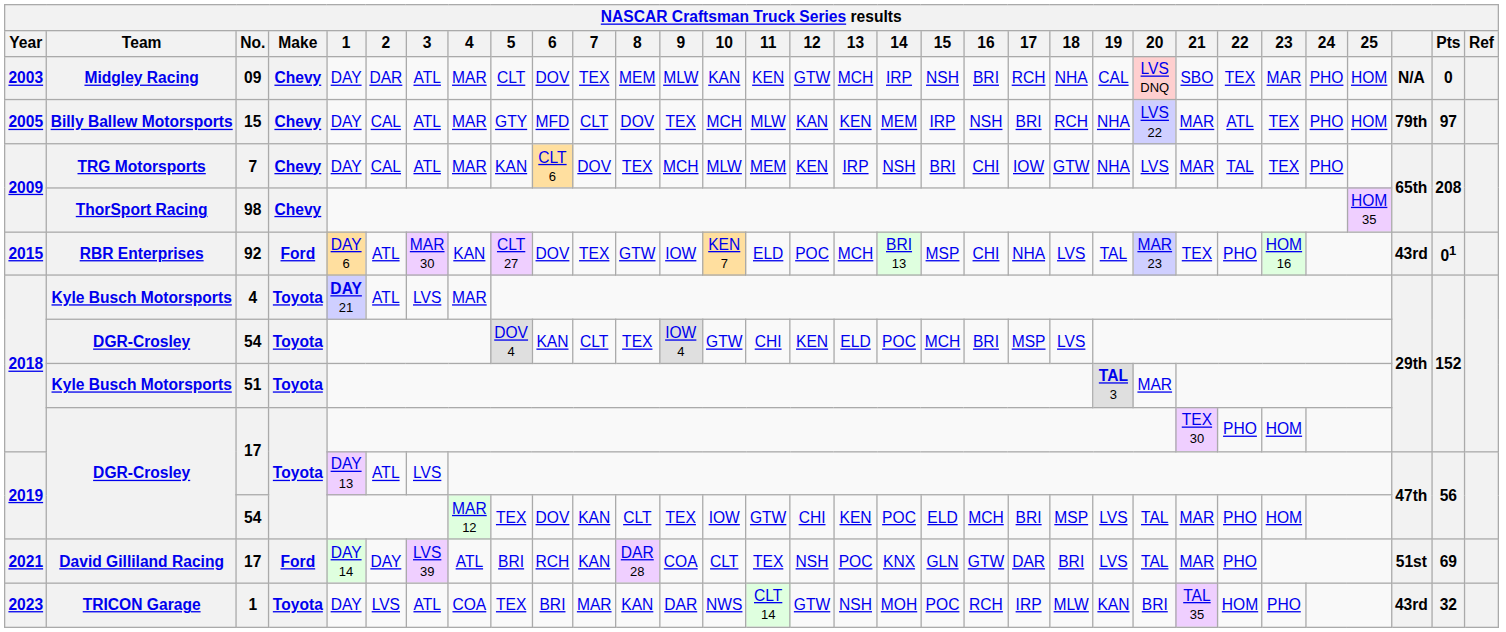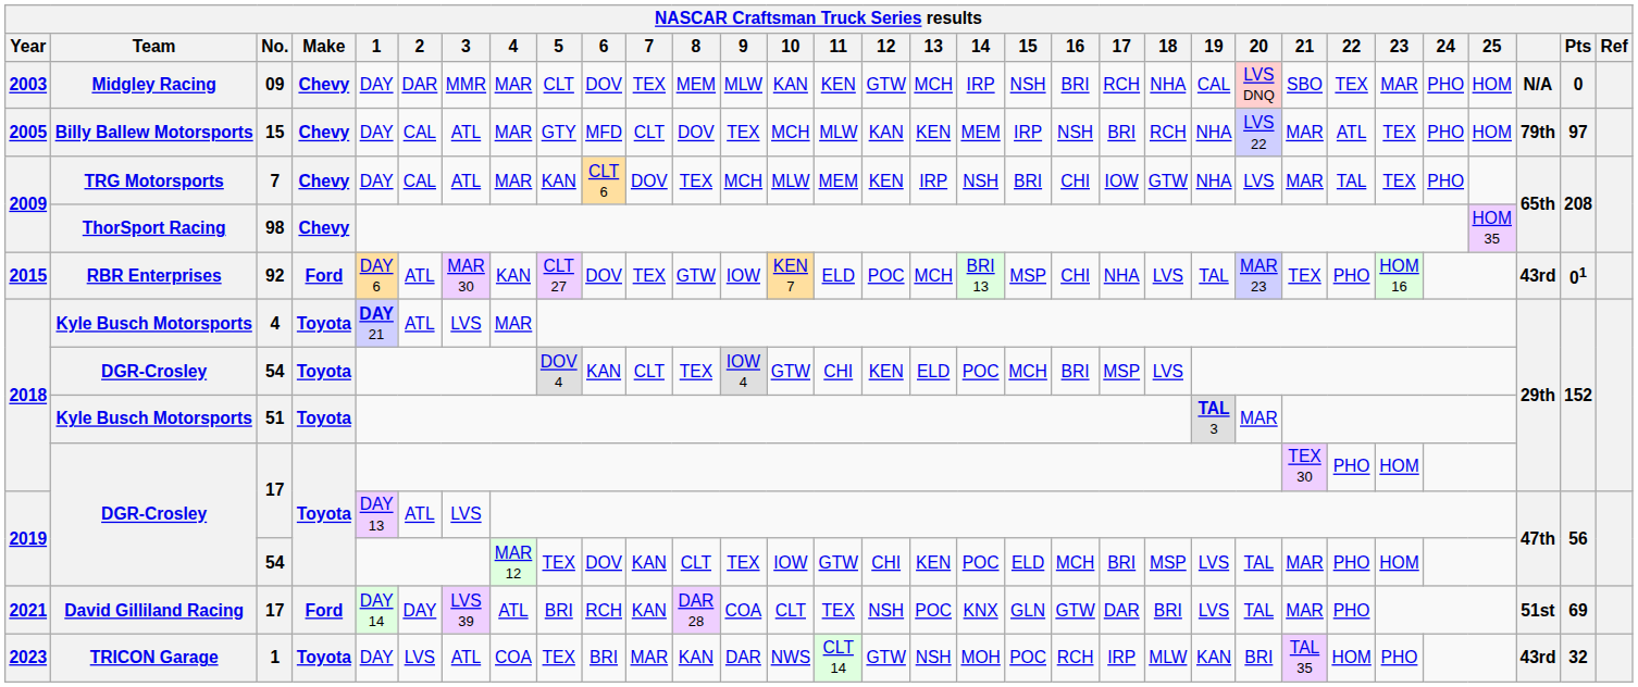 <table class="wikitable" style="text-align:center; font-size:75%">
 <tr>
 <th colspan=32><a href='#'>NASCAR Craftsman Truck Series</a> results</th>
 </tr>
 <tr>
 <th>Year</th>
 <th>Team</th>
 <th>No.</th>
 <th>Make</th>
 <th>1</th>
 <th>2</th>
 <th>3</th>
 <th>4</th>
 <th>5</th>
 <th>6</th>
 <th>7</th>
 <th>8</th>
 <th>9</th>
 <th>10</th>
 <th>11</th>
 <th>12</th>
 <th>13</th>
 <th>14</th>
 <th>15</th>
 <th>16</th>
 <th>17</th>
 <th>18</th>
 <th>19</th>
 <th>20</th>
 <th>21</th>
 <th>22</th>
 <th>23</th>
 <th>24</th>
 <th>25</th>
 <th></th>
 <th>Pts</th>
 <th>Ref</th>
 </tr>
 <tr>
 <th><a href='#'>2003</a></th>
 <th><a href='#'>Midgley Racing</a></th>
 <th>09</th>
 <th><a href='#'>Chevy</a></th>
 <td><a href='#'>DAY</a></td>
 <td><a href='#'>DAR</a></td>
-<td><a href='#'>ATL</a></td>
+<td><a href='#'>MMR</a></td>
 <td><a href='#'>MAR</a></td>
 <td><a href='#'>CLT</a></td>
 <td><a href='#'>DOV</a></td>
 <td><a href='#'>TEX</a></td>
 <td><a href='#'>MEM</a></td>
 <td><a href='#'>MLW</a></td>
 <td><a href='#'>KAN</a></td>
 <td><a href='#'>KEN</a></td>
 <td><a href='#'>GTW</a></td>
 <td><a href='#'>MCH</a></td>
 <td><a href='#'>IRP</a></td>
 <td><a href='#'>NSH</a></td>
 <td><a href='#'>BRI</a></td>
 <td><a href='#'>RCH</a></td>
 <td><a href='#'>NHA</a></td>
 <td><a href='#'>CAL</a></td>
 <td style="background:#FFCFCF;"><a href='#'>LVS</a><br><small>DNQ</small></td>
 <td><a href='#'>SBO</a></td>
 <td><a href='#'>TEX</a></td>
 <td><a href='#'>MAR</a></td>
 <td><a href='#'>PHO</a></td>
 <td><a href='#'>HOM</a></td>
 <th>N/A</th>
 <th>0</th>
 <th></th>
 </tr>
 <tr>
 <th><a href='#'>2005</a></th>
 <th><a href='#'>Billy Ballew Motorsports</a></th>
 <th>15</th>
 <th><a href='#'>Chevy</a></th>
 <td><a href='#'>DAY</a></td>
 <td><a href='#'>CAL</a></td>
 <td><a href='#'>ATL</a></td>
 <td><a href='#'>MAR</a></td>
 <td><a href='#'>GTY</a></td>
 <td><a href='#'>MFD</a></td>
 <td><a href='#'>CLT</a></td>
 <td><a href='#'>DOV</a></td>
 <td><a href='#'>TEX</a></td>
 <td><a href='#'>MCH</a></td>
 <td><a href='#'>MLW</a></td>
 <td><a href='#'>KAN</a></td>
 <td><a href='#'>KEN</a></td>
 <td><a href='#'>MEM</a></td>
 <td><a href='#'>IRP</a></td>
 <td><a href='#'>NSH</a></td>
 <td><a href='#'>BRI</a></td>
 <td><a href='#'>RCH</a></td>
 <td><a href='#'>NHA</a></td>
 <td style="background:#CFCFFF;"><a href='#'>LVS</a><br><small>22</small></td>
 <td><a href='#'>MAR</a></td>
 <td><a href='#'>ATL</a></td>
 <td><a href='#'>TEX</a></td>
 <td><a href='#'>PHO</a></td>
 <td><a href='#'>HOM</a></td>
 <th>79th</th>
 <th>97</th>
 <th></th>
 </tr>
 <tr>
 <th rowspan=2><a href='#'>2009</a></th>
 <th><a href='#'>TRG Motorsports</a></th>
 <th>7</th>
 <th><a href='#'>Chevy</a></th>
 <td><a href='#'>DAY</a></td>
 <td><a href='#'>CAL</a></td>
 <td><a href='#'>ATL</a></td>
 <td><a href='#'>MAR</a></td>
 <td><a href='#'>KAN</a></td>
 <td style="background:#FFDF9F;"><a href='#'>CLT</a><br><small>6</small></td>
 <td><a href='#'>DOV</a></td>
 <td><a href='#'>TEX</a></td>
 <td><a href='#'>MCH</a></td>
 <td><a href='#'>MLW</a></td>
 <td><a href='#'>MEM</a></td>
 <td><a href='#'>KEN</a></td>
 <td><a href='#'>IRP</a></td>
 <td><a href='#'>NSH</a></td>
 <td><a href='#'>BRI</a></td>
 <td><a href='#'>CHI</a></td>
 <td><a href='#'>IOW</a></td>
 <td><a href='#'>GTW</a></td>
 <td><a href='#'>NHA</a></td>
 <td><a href='#'>LVS</a></td>
 <td><a href='#'>MAR</a></td>
 <td><a href='#'>TAL</a></td>
 <td><a href='#'>TEX</a></td>
 <td><a href='#'>PHO</a></td>
 <td></td>
 <th rowspan=2>65th</th>
 <th rowspan=2>208</th>
 <th rowspan=2></th>
 </tr>
 <tr>
 <th><a href='#'>ThorSport Racing</a></th>
 <th>98</th>
 <th><a href='#'>Chevy</a></th>
 <td colspan=24></td>
 <td style="background:#EFCFFF;"><a href='#'>HOM</a><br><small>35</small></td>
 </tr>
 <tr>
 <th><a href='#'>2015</a></th>
 <th><a href='#'>RBR Enterprises</a></th>
 <th>92</th>
 <th><a href='#'>Ford</a></th>
 <td style="background:#FFDF9F;"><a href='#'>DAY</a><br><small>6</small></td>
 <td><a href='#'>ATL</a></td>
 <td style="background:#EFCFFF;"><a href='#'>MAR</a><br><small>30</small></td>
 <td><a href='#'>KAN</a></td>
 <td style="background:#EFCFFF;"><a href='#'>CLT</a><br><small>27</small></td>
 <td><a href='#'>DOV</a></td>
 <td><a href='#'>TEX</a></td>
 <td><a href='#'>GTW</a></td>
 <td><a href='#'>IOW</a></td>
 <td style="background:#FFDF9F;"><a href='#'>KEN</a><br><small>7</small></td>
 <td><a href='#'>ELD</a></td>
 <td><a href='#'>POC</a></td>
 <td><a href='#'>MCH</a></td>
 <td style="background:#DFFFDF;"><a href='#'>BRI</a><br><small>13</small></td>
 <td><a href='#'>MSP</a></td>
 <td><a href='#'>CHI</a></td>
 <td><a href='#'>NHA</a></td>
 <td><a href='#'>LVS</a></td>
 <td><a href='#'>TAL</a></td>
 <td style="background:#CFCFFF;"><a href='#'>MAR</a><br><small>23</small></td>
 <td><a href='#'>TEX</a></td>
 <td><a href='#'>PHO</a></td>
 <td style="background:#DFFFDF;"><a href='#'>HOM</a><br><small>16</small></td>
 <td colspan=2></td>
 <th>43rd</th>
 <th>0<sup>1</sup></th>
 <th></th>
 </tr>
 <tr>
 <th rowspan=4><a href='#'>2018</a></th>
 <th><a href='#'>Kyle Busch Motorsports</a></th>
 <th>4</th>
 <th><a href='#'>Toyota</a></th>
 <td style="background:#CFCFFF;"><strong><a href='#'>DAY</a></strong><br><small>21</small></td>
 <td><a href='#'>ATL</a></td>
 <td><a href='#'>LVS</a></td>
 <td><a href='#'>MAR</a></td>
 <td colspan=21></td>
 <th rowspan=4>29th</th>
 <th rowspan=4>152</th>
 <th rowspan=4></th>
 </tr>
 <tr>
 <th><a href='#'>DGR-Crosley</a></th>
 <th>54</th>
 <th><a href='#'>Toyota</a></th>
 <td colspan=4></td>
 <td style="background:#DFDFDF;"><a href='#'>DOV</a><br><small>4</small></td>
 <td><a href='#'>KAN</a></td>
 <td><a href='#'>CLT</a></td>
 <td><a href='#'>TEX</a></td>
 <td style="background:#DFDFDF;"><a href='#'>IOW</a><br><small>4</small></td>
 <td><a href='#'>GTW</a></td>
 <td><a href='#'>CHI</a></td>
 <td><a href='#'>KEN</a></td>
 <td><a href='#'>ELD</a></td>
 <td><a href='#'>POC</a></td>
 <td><a href='#'>MCH</a></td>
 <td><a href='#'>BRI</a></td>
 <td><a href='#'>MSP</a></td>
 <td><a href='#'>LVS</a></td>
 </tr>
 <tr>
 <th><a href='#'>Kyle Busch Motorsports</a></th>
 <th>51</th>
 <th><a href='#'>Toyota</a></th>
 <td colspan=18></td>
 <td style="background:#DFDFDF;"><strong><a href='#'>TAL</a></strong><br><small>3</small></td>
 <td><a href='#'>MAR</a></td>
 <td colspan=5></td>
 </tr>
 <tr>
 <th rowspan=3><a href='#'>DGR-Crosley</a></th>
 <th rowspan=2>17</th>
 <th rowspan=3><a href='#'>Toyota</a></th>
 <td colspan=20></td>
 <td style="background:#EFCFFF;"><a href='#'>TEX</a><br><small>30</small></td>
 <td><a href='#'>PHO</a></td>
 <td><a href='#'>HOM</a></td>
 <td colspan=2></td>
 </tr>
 <tr>
 <th rowspan=2><a href='#'>2019</a></th>
 <td style="background:#EFCFFF;"><a href='#'>DAY</a><br><small>13</small></td>
 <td><a href='#'>ATL</a></td>
 <td><a href='#'>LVS</a></td>
 <td colspan=22></td>
 <th rowspan=2>47th</th>
 <th rowspan=2>56</th>
 <th rowspan=2></th>
 </tr>
 <tr>
 <th>54</th>
 <td colspan=3></td>
 <td style="background:#DFFFDF;"><a href='#'>MAR</a><br><small>12</small></td>
 <td><a href='#'>TEX</a></td>
 <td><a href='#'>DOV</a></td>
 <td><a href='#'>KAN</a></td>
 <td><a href='#'>CLT</a></td>
 <td><a href='#'>TEX</a></td>
 <td><a href='#'>IOW</a></td>
 <td><a href='#'>GTW</a></td>
 <td><a href='#'>CHI</a></td>
 <td><a href='#'>KEN</a></td>
 <td><a href='#'>POC</a></td>
 <td><a href='#'>ELD</a></td>
 <td><a href='#'>MCH</a></td>
 <td><a href='#'>BRI</a></td>
 <td><a href='#'>MSP</a></td>
 <td><a href='#'>LVS</a></td>
 <td><a href='#'>TAL</a></td>
 <td><a href='#'>MAR</a></td>
 <td><a href='#'>PHO</a></td>
 <td><a href='#'>HOM</a></td>
 <td colspan=2></td>
 </tr>
 <tr>
 <th><a href='#'>2021</a></th>
 <th><a href='#'>David Gilliland Racing</a></th>
 <th>17</th>
 <th><a href='#'>Ford</a></th>
 <td style="background:#DFFFDF;"><a href='#'>DAY</a><br><small>14</small></td>
 <td><a href='#'>DAY</a></td>
 <td style="background:#EFCFFF;"><a href='#'>LVS</a><br><small>39</small></td>
 <td><a href='#'>ATL</a></td>
 <td><a href='#'>BRI</a></td>
 <td><a href='#'>RCH</a></td>
 <td><a href='#'>KAN</a></td>
 <td style="background:#EFCFFF;"><a href='#'>DAR</a><br><small>28</small></td>
 <td><a href='#'>COA</a></td>
 <td><a href='#'>CLT</a></td>
 <td><a href='#'>TEX</a></td>
 <td><a href='#'>NSH</a></td>
 <td><a href='#'>POC</a></td>
 <td><a href='#'>KNX</a></td>
 <td><a href='#'>GLN</a></td>
 <td><a href='#'>GTW</a></td>
 <td><a href='#'>DAR</a></td>
 <td><a href='#'>BRI</a></td>
 <td><a href='#'>LVS</a></td>
 <td><a href='#'>TAL</a></td>
 <td><a href='#'>MAR</a></td>
 <td><a href='#'>PHO</a></td>
 <td colspan=3></td>
 <th>51st</th>
 <th>69</th>
 <th></th>
 </tr>
 <tr>
 <th><a href='#'>2023</a></th>
 <th><a href='#'>TRICON Garage</a></th>
 <th>1</th>
 <th><a href='#'>Toyota</a></th>
 <td><a href='#'>DAY</a></td>
 <td><a href='#'>LVS</a></td>
 <td><a href='#'>ATL</a></td>
 <td><a href='#'>COA</a></td>
 <td><a href='#'>TEX</a></td>
 <td><a href='#'>BRI</a></td>
 <td><a href='#'>MAR</a></td>
 <td><a href='#'>KAN</a></td>
 <td><a href='#'>DAR</a></td>
 <td><a href='#'>NWS</a></td>
 <td style="background:#DFFFDF;"><a href='#'>CLT</a><br><small>14</small></td>
 <td><a href='#'>GTW</a></td>
 <td><a href='#'>NSH</a></td>
 <td><a href='#'>MOH</a></td>
 <td><a href='#'>POC</a></td>
 <td><a href='#'>RCH</a></td>
 <td><a href='#'>IRP</a></td>
 <td><a href='#'>MLW</a></td>
 <td><a href='#'>KAN</a></td>
 <td><a href='#'>BRI</a></td>
 <td style="background:#EFCFFF;"><a href='#'>TAL</a><br><small>35</small></td>
 <td><a href='#'>HOM</a></td>
 <td><a href='#'>PHO</a></td>
 <td colspan=2></td>
 <th>43rd</th>
 <th>32</th>
 <th></th>
 </tr>
 </table>
